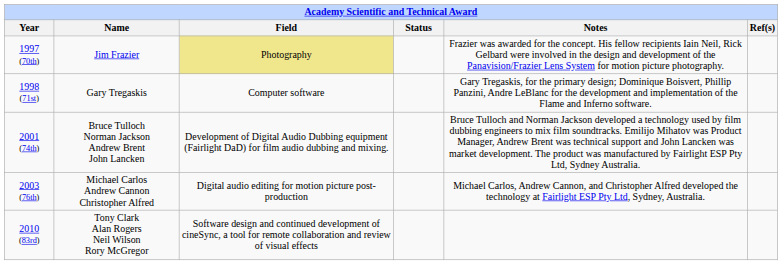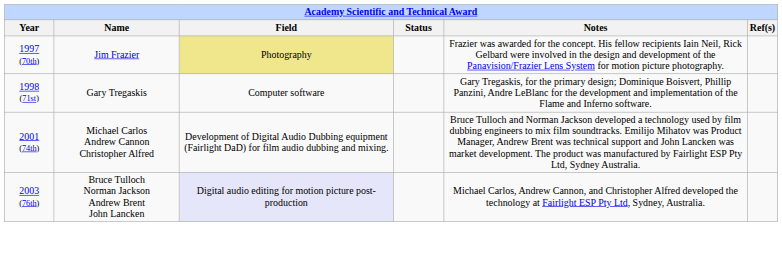 <table class="wikitable" style="text-align: center">
 <tr style="background:#bfd7ff;">
 <td colspan="6" style="text-align:center;"><strong><a href='#'>Academy Scientific and Technical Award</a></strong></td>
 </tr>
 <tr style="background:#ebf5ff;">
 <th style="width:75px;">Year</th>
 <th style="width:200px;">Name</th>
 <th style="width:350px;">Field</th>
 <th style="width:75px;">Status</th>
 <th style="width:500px;">Notes</th>
 <th width="3">Ref(s)</th>
 </tr>
 <tr>
 <td style="text-align: center"><a href='#'>1997</a><br><small>(<a href='#'>70th</a>)</small></td>
 <td><a href='#'>Jim Frazier</a></td>
 <td style="background: khaki;">Photography</td>
 <td></td>
 <td>Frazier was awarded for the concept. His fellow recipients Iain Neil, Rick Gelbard were involved in the design and development of the <a href='#'>Panavision/Frazier Lens System</a> for motion picture photography.</td>
 <td style="text-align: center"></td>
 </tr>
 <tr>
 <td style="text-align: center"><a href='#'>1998</a><br><small>(<a href='#'>71st</a>)</small></td>
 <td>Gary Tregaskis</td>
 <td>Computer software</td>
 <td></td>
 <td>Gary Tregaskis, for the primary design; Dominique Boisvert, Phillip Panzini, Andre LeBlanc for the development and implementation of the Flame and Inferno software.</td>
 <td style="text-align: center"></td>
 </tr>
 <tr>
 <td style="text-align: center"><a href='#'>2001</a><br><small>(<a href='#'>74th</a>)</small></td>
-<td>Bruce Tulloch<br>Norman Jackson<br>Andrew Brent<br>John Lancken</td>
+<td>Michael Carlos<br>Andrew Cannon<br>Christopher Alfred</td>
 <td>Development of Digital Audio Dubbing equipment (Fairlight DaD) for film audio dubbing and mixing.</td>
 <td></td>
 <td>Bruce Tulloch and Norman Jackson developed a technology used by film dubbing engineers to mix film soundtracks. Emilijo Mihatov was Product Manager, Andrew Brent was technical support and John Lancken was market development. The product was manufactured by Fairlight ESP Pty Ltd, Sydney Australia.</td>
 <td></td>
 </tr>
 <tr>
 <td style="text-align: center"><a href='#'>2003</a><br><small>(<a href='#'>76th</a>)</small></td>
-<td>Michael Carlos<br>Andrew Cannon<br>Christopher Alfred</td>
-<td>Digital audio editing for motion picture post-production</td>
+<td>Bruce Tulloch<br>Norman Jackson<br>Andrew Brent<br>John Lancken</td>
+<td style="background: lavender;">Digital audio editing for motion picture post-production</td>
 <td></td>
 <td>Michael Carlos, Andrew Cannon, and Christopher Alfred developed the technology at <a href='#'>Fairlight ESP Pty Ltd</a>, Sydney, Australia.</td>
 <td style="text-align: center"></td>
 </tr>
-<tr>
-<td style="text-align: center"><a href='#'>2010</a><br><small>(<a href='#'>83rd</a>)</small></td>
-<td>Tony Clark<br>Alan Rogers<br>Neil Wilson<br>Rory McGregor</td>
-<td>Software design and continued development of cineSync, a tool for remote collaboration and review of visual effects</td>
-<td></td>
-<td></td>
-<td style="text-align: center"></td>
-</tr>
 </table>
